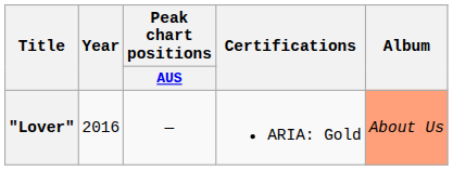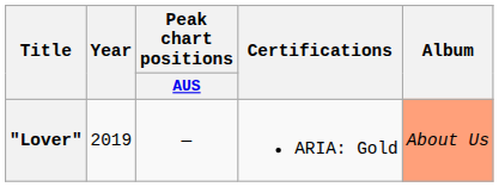 <table class="wikitable plainrowheaders" style="text-align:center;">
 <tr>
 <th scope="col" rowspan="2">Title</th>
 <th scope="col" rowspan="2">Year</th>
 <th scope="col" colspan="1">Peak chart positions</th>
 <th scope="col" rowspan="2">Certifications</th>
 <th scope="col" rowspan="2">Album</th>
 </tr>
 <tr>
 <th scope="col" style="width:3em;font-size:90%;"><a href='#'>AUS</a></th>
 </tr>
 <tr>
 <th scope="row">"Lover"</th>
-<td>2016</td>
+<td>2019</td>
 <td>—</td>
 <td><br><ul><li>ARIA: Gold</li></ul></td>
 <td style="background: lightsalmon;"><em>About Us</em></td>
 </tr>
 </table>
